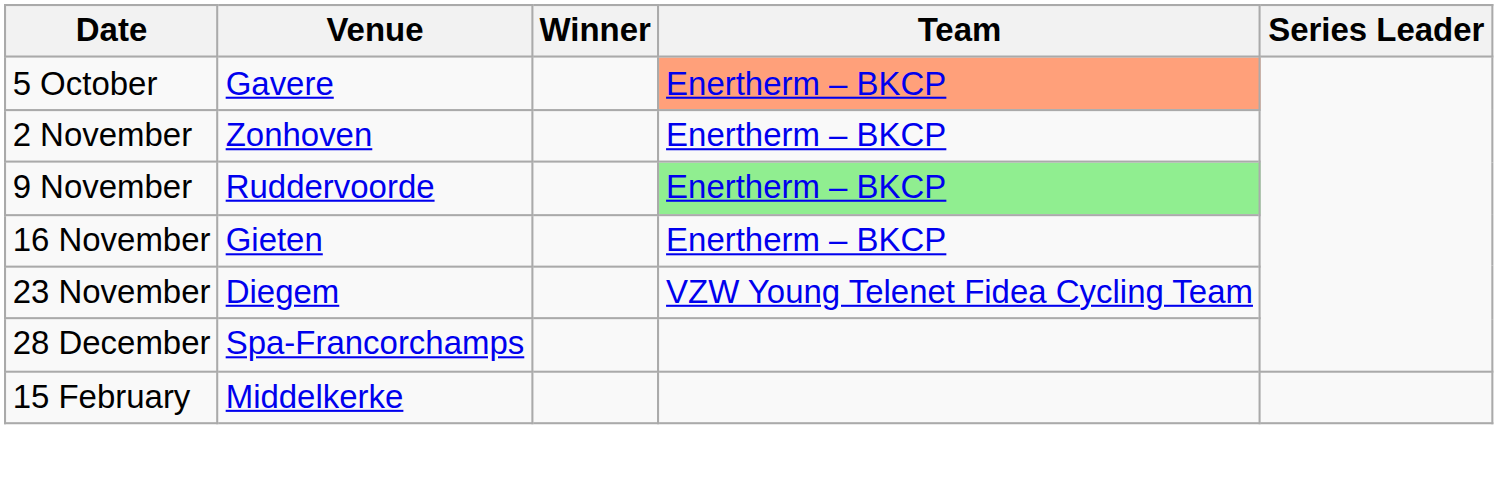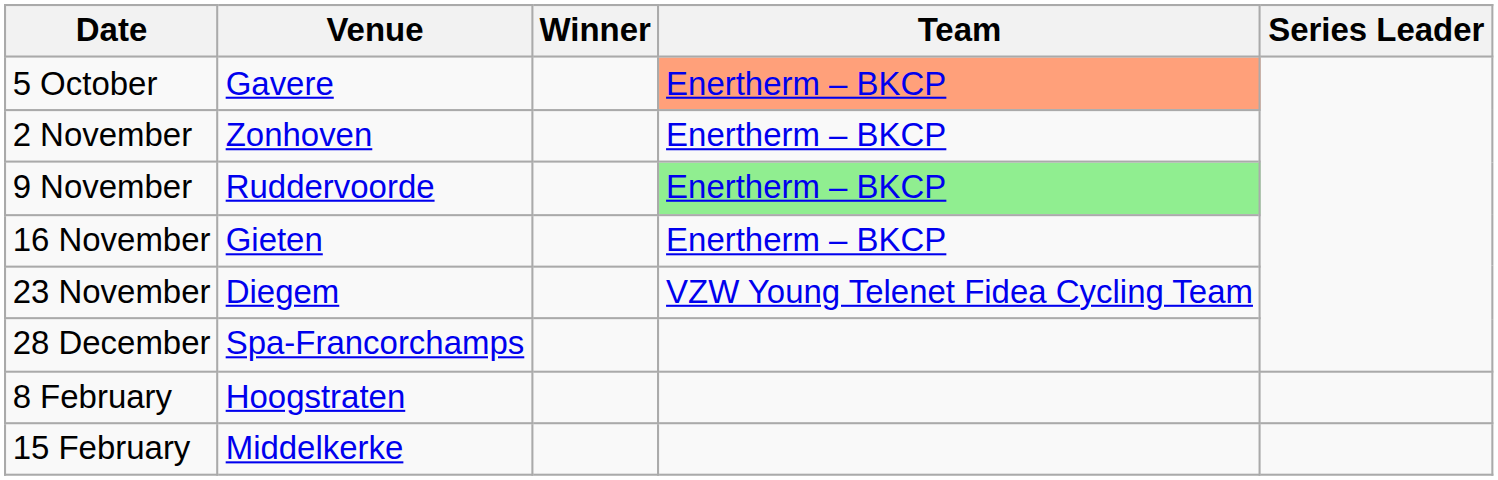 <table class="wikitable">
 <tr>
 <th>Date</th>
 <th>Venue</th>
 <th>Winner</th>
 <th>Team</th>
 <th>Series Leader</th>
 </tr>
 <tr>
 <td>5 October</td>
 <td> <a href='#'>Gavere</a></td>
 <td></td>
 <td style="background: lightsalmon;"><a href='#'>Enertherm – BKCP</a></td>
 <td rowspan=6></td>
 </tr>
 <tr>
 <td>2 November</td>
 <td> <a href='#'>Zonhoven</a></td>
 <td></td>
 <td><a href='#'>Enertherm – BKCP</a></td>
 </tr>
 <tr>
 <td>9 November</td>
 <td> <a href='#'>Ruddervoorde</a></td>
 <td></td>
 <td style="background: lightgreen;"><a href='#'>Enertherm – BKCP</a></td>
 </tr>
 <tr>
 <td>16 November</td>
 <td> <a href='#'>Gieten</a></td>
 <td></td>
 <td><a href='#'>Enertherm – BKCP</a></td>
 </tr>
 <tr>
 <td>23 November</td>
 <td> <a href='#'>Diegem</a></td>
 <td></td>
 <td><a href='#'>VZW Young Telenet Fidea Cycling Team</a></td>
 </tr>
 <tr>
 <td>28 December</td>
 <td> <a href='#'>Spa-Francorchamps</a></td>
 <td></td>
 <td></td>
 </tr>
 <tr>
+<td>8 February</td>
+<td> <a href='#'>Hoogstraten</a></td>
+<td></td>
+<td></td>
+<td></td>
+</tr>
+<tr>
 <td>15 February</td>
 <td> <a href='#'>Middelkerke</a></td>
 <td></td>
 <td></td>
 <td></td>
 </tr>
 </table>
